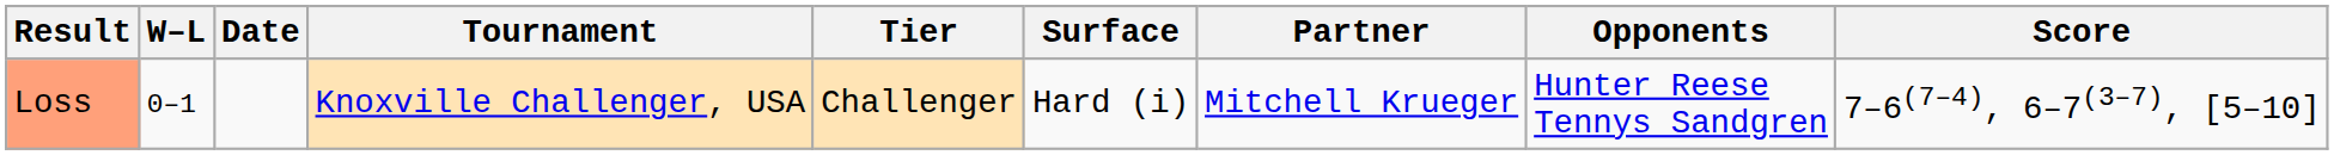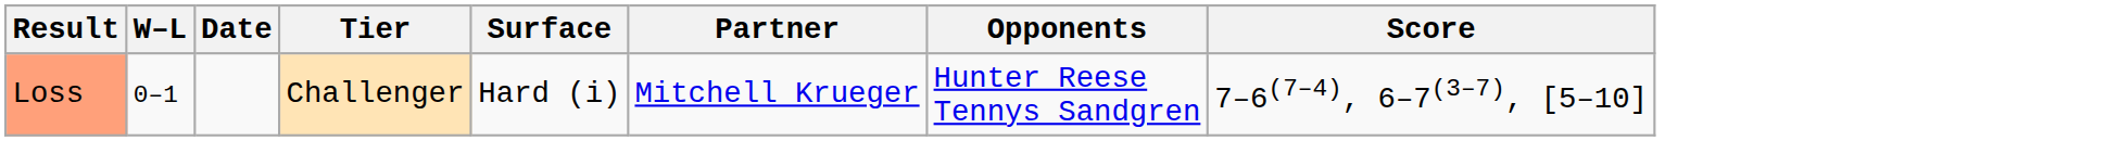 <table class="wikitable">
 <tr>
 <th>Result</th>
 <th class="unsortable">W–L</th>
 <th>Date</th>
-<th>Tournament</th>
 <th>Tier</th>
 <th>Surface</th>
 <th>Partner</th>
 <th>Opponents</th>
 <th>Score</th>
 </tr>
 <tr>
 <td bgcolor=FFA07A>Loss</td>
 <td><small>0–1</small></td>
 <td><a href='#'></a></td>
-<td style="background:moccasin;"><a href='#'>Knoxville Challenger</a>, USA</td>
 <td style="background:moccasin;">Challenger</td>
 <td>Hard (i)</td>
 <td> <a href='#'>Mitchell Krueger</a></td>
 <td> <a href='#'>Hunter Reese</a><br> <a href='#'>Tennys Sandgren</a></td>
 <td>7–6<sup>(7–4)</sup>, 6–7<sup>(3–7)</sup>, [5–10]</td>
 </tr>
 </table>
